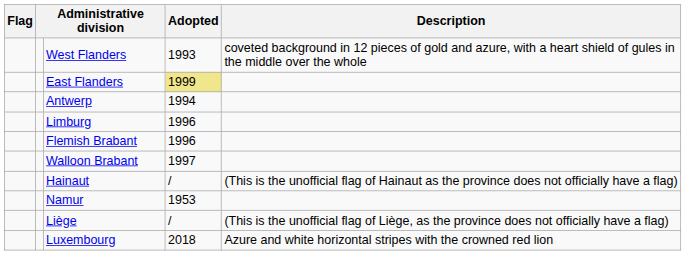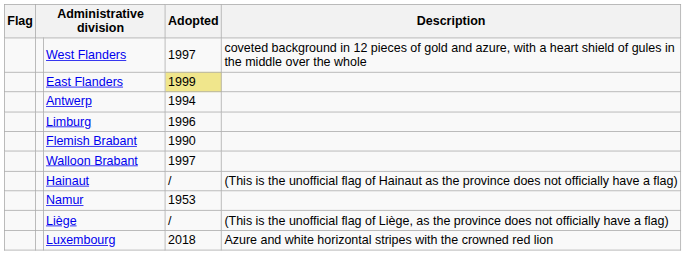 <table class="wikitable sortable">
 <tr>
 <th class="unsortable">Flag</th>
 <th colspan="2">Administrative division</th>
 <th>Adopted</th>
 <th class="unsortable">Description</th>
 </tr>
 <tr>
 <td></td>
 <td></td>
 <td><a href='#'>West Flanders</a></td>
-<td>1993</td>
+<td>1997</td>
 <td>coveted background in 12 pieces of gold and azure, with a heart shield of gules in the middle over the whole</td>
 </tr>
 <tr>
 <td></td>
 <td></td>
 <td><a href='#'>East Flanders</a></td>
 <td style="background: khaki;">1999</td>
 <td></td>
 </tr>
 <tr>
 <td></td>
 <td></td>
 <td><a href='#'>Antwerp</a></td>
 <td>1994</td>
 <td></td>
 </tr>
 <tr>
 <td></td>
 <td></td>
 <td><a href='#'>Limburg</a></td>
 <td>1996</td>
 <td></td>
 </tr>
 <tr>
 <td></td>
 <td></td>
 <td><a href='#'>Flemish Brabant</a></td>
-<td>1996</td>
+<td>1990</td>
 <td></td>
 </tr>
 <tr>
 <td></td>
 <td></td>
 <td><a href='#'>Walloon Brabant</a></td>
 <td>1997</td>
 <td></td>
 </tr>
 <tr>
 <td></td>
 <td></td>
 <td><a href='#'>Hainaut</a></td>
 <td>/</td>
 <td>(This is the unofficial flag of Hainaut as the province does not officially have a flag)</td>
 </tr>
 <tr>
 <td></td>
 <td></td>
 <td><a href='#'>Namur</a></td>
 <td>1953</td>
 <td></td>
 </tr>
 <tr>
 <td></td>
 <td></td>
 <td><a href='#'>Liège</a></td>
 <td>/</td>
 <td>(This is the unofficial flag of Liège, as the province does not officially have a flag)</td>
 </tr>
 <tr>
 <td></td>
 <td></td>
 <td><a href='#'>Luxembourg</a></td>
 <td>2018</td>
 <td>Azure and white horizontal stripes with the crowned red lion</td>
 </tr>
 </table>
